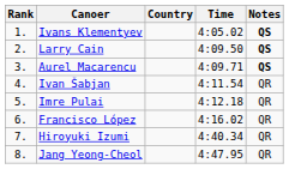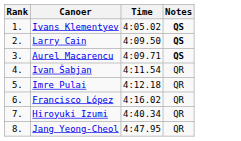 <table class="wikitable sortable" style="text-align:center">
 <tr>
 <th>Rank</th>
 <th>Canoer</th>
-<th>Country</th>
 <th>Time</th>
 <th>Notes</th>
 </tr>
 <tr>
 <td>1.</td>
 <td align=left athlete><a href='#'>Ivans Klementyev</a></td>
-<td align=left athlete></td>
 <td>4:05.02</td>
 <td><strong>QS</strong></td>
 </tr>
 <tr>
 <td>2.</td>
 <td align=left athlete><a href='#'>Larry Cain</a></td>
-<td align=left athlete></td>
 <td>4:09.50</td>
 <td><strong>QS</strong></td>
 </tr>
 <tr>
 <td>3.</td>
 <td align=left athlete><a href='#'>Aurel Macarencu</a></td>
-<td align=left athlete></td>
 <td>4:09.71</td>
 <td><strong>QS</strong></td>
 </tr>
 <tr>
 <td>4.</td>
 <td align=left athlete><a href='#'>Ivan Šabjan</a></td>
-<td align=left athlete></td>
 <td>4:11.54</td>
 <td>QR</td>
 </tr>
 <tr>
 <td>5.</td>
 <td align=left athlete><a href='#'>Imre Pulai</a></td>
-<td align=left athlete></td>
 <td>4:12.18</td>
 <td>QR</td>
 </tr>
 <tr>
 <td>6.</td>
 <td align=left athlete><a href='#'>Francisco López</a></td>
-<td align=left athlete></td>
 <td>4:16.02</td>
 <td>QR</td>
 </tr>
 <tr>
 <td>7.</td>
 <td align=left athlete><a href='#'>Hiroyuki Izumi</a></td>
-<td align=left athlete></td>
 <td>4:40.34</td>
 <td>QR</td>
 </tr>
 <tr>
 <td>8.</td>
 <td align=left athlete><a href='#'>Jang Yeong-Cheol</a></td>
-<td align=left athlete></td>
 <td>4:47.95</td>
 <td>QR</td>
 </tr>
 </table>
